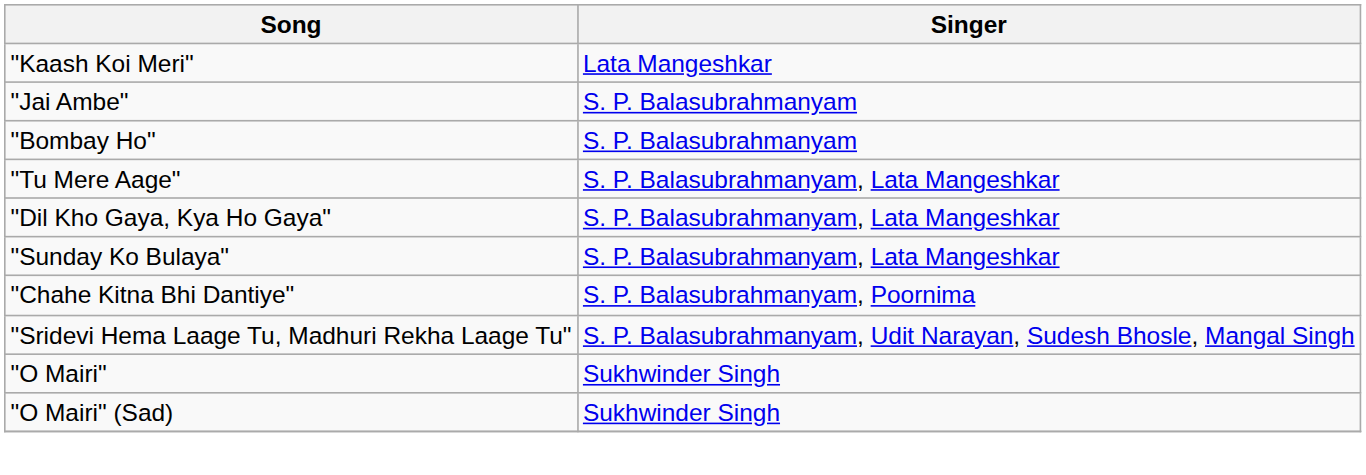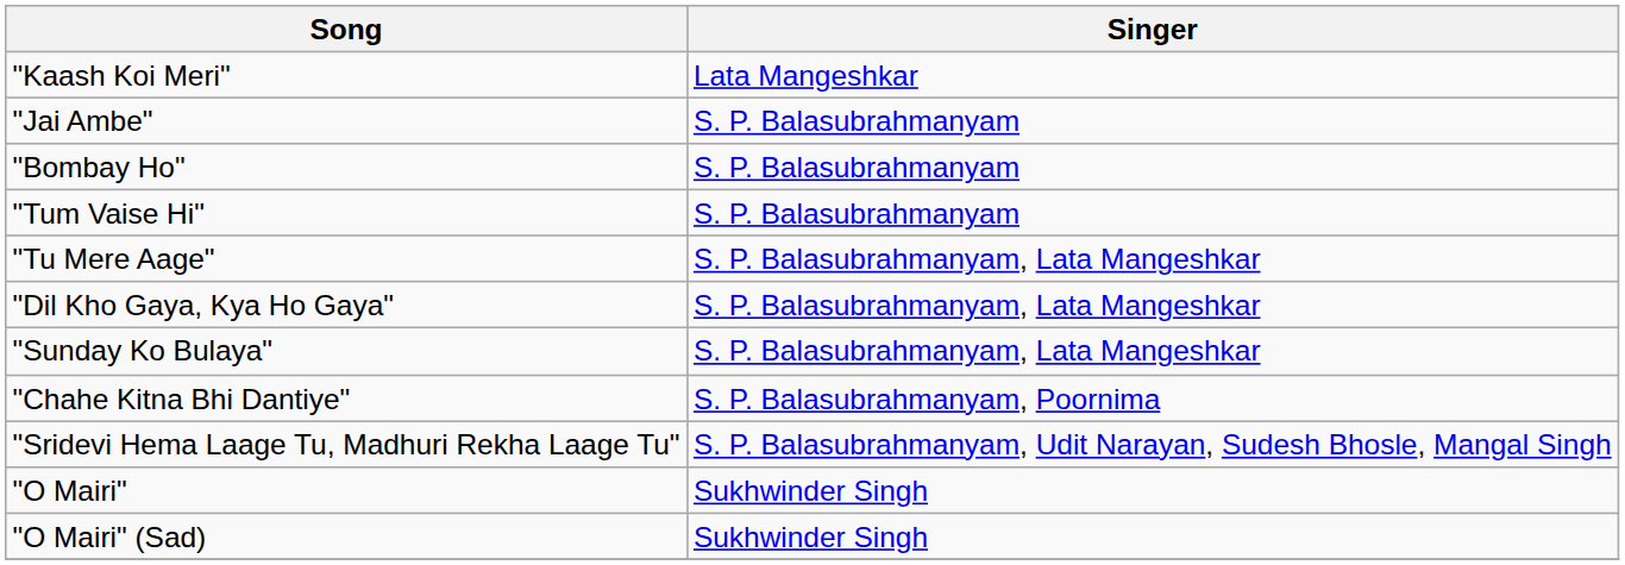 <table class="wikitable" style="font-size:95%;">
 <tr>
 <th>Song</th>
 <th>Singer</th>
 </tr>
 <tr>
 <td>"Kaash Koi Meri"</td>
 <td><a href='#'>Lata Mangeshkar</a></td>
 </tr>
 <tr>
 <td>"Jai Ambe"</td>
 <td><a href='#'>S. P. Balasubrahmanyam</a></td>
 </tr>
 <tr>
 <td>"Bombay Ho"</td>
+<td><a href='#'>S. P. Balasubrahmanyam</a></td>
+</tr>
+<tr>
+<td>"Tum Vaise Hi"</td>
 <td><a href='#'>S. P. Balasubrahmanyam</a></td>
 </tr>
 <tr>
 <td>"Tu Mere Aage"</td>
 <td><a href='#'>S. P. Balasubrahmanyam</a>, <a href='#'>Lata Mangeshkar</a></td>
 </tr>
 <tr>
 <td>"Dil Kho Gaya, Kya Ho Gaya"</td>
 <td><a href='#'>S. P. Balasubrahmanyam</a>, <a href='#'>Lata Mangeshkar</a></td>
 </tr>
 <tr>
 <td>"Sunday Ko Bulaya"</td>
 <td><a href='#'>S. P. Balasubrahmanyam</a>, <a href='#'>Lata Mangeshkar</a></td>
 </tr>
 <tr>
 <td>"Chahe Kitna Bhi Dantiye"</td>
 <td><a href='#'>S. P. Balasubrahmanyam</a>, <a href='#'>Poornima</a></td>
 </tr>
 <tr>
 <td>"Sridevi Hema Laage Tu, Madhuri Rekha Laage Tu"</td>
 <td><a href='#'>S. P. Balasubrahmanyam</a>, <a href='#'>Udit Narayan</a>, <a href='#'>Sudesh Bhosle</a>, <a href='#'>Mangal Singh</a></td>
 </tr>
 <tr>
 <td>"O Mairi"</td>
 <td><a href='#'>Sukhwinder Singh</a></td>
 </tr>
 <tr>
 <td>"O Mairi" (Sad)</td>
 <td><a href='#'>Sukhwinder Singh</a></td>
 </tr>
 <tr>
 </tr>
 </table>
